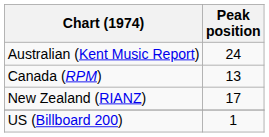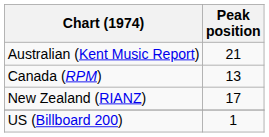 <table class="wikitable sortable">
 <tr>
 <th>Chart (1974)</th>
 <th>Peak<br>position</th>
 </tr>
 <tr>
 <td>Australian (<a href='#'>Kent Music Report</a>)</td>
-<td align="center">24</td>
+<td align="center">21</td>
 </tr>
 <tr>
 <td>Canada (<a href='#'><em>RPM</em></a>)</td>
 <td align="center">13</td>
 </tr>
 <tr>
 <td>New Zealand (<a href='#'>RIANZ</a>)</td>
 <td align="center">17</td>
 </tr>
 <tr>
 </tr>
 <tr>
 <td>US (<a href='#'>Billboard 200</a>)</td>
 <td align="center">1</td>
 </tr>
 </table>
